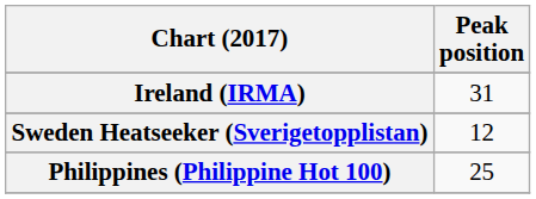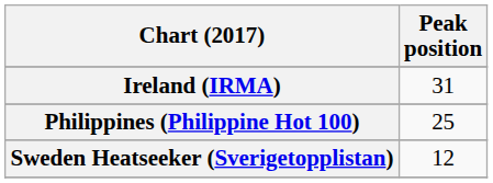 <table class="wikitable sortable plainrowheaders" style="text-align:center;">
 <tr>
 <th>Chart (2017)</th>
 <th>Peak<br>position</th>
 </tr>
 <tr>
 </tr>
 <tr>
 </tr>
 <tr>
 </tr>
 <tr>
 </tr>
 <tr>
 </tr>
 <tr>
 </tr>
 <tr>
 <th scope="row">Ireland (<a href='#'>IRMA</a>)</th>
 <td>31</td>
 </tr>
 <tr>
 </tr>
 <tr>
 </tr>
 <tr>
+<th scope="row">Philippines (<a href='#'>Philippine Hot 100</a>)</th>
+<td>25</td>
+</tr>
+<tr>
+</tr>
+<tr>
+</tr>
+<tr>
+</tr>
+<tr>
+</tr>
+<tr>
 <th scope="row">Sweden Heatseeker (<a href='#'>Sverigetopplistan</a>)</th>
 <td>12</td>
 </tr>
 <tr>
 </tr>
 <tr>
 </tr>
 <tr>
 </tr>
 <tr>
 </tr>
-<tr>
-<th scope="row">Philippines (<a href='#'>Philippine Hot 100</a>)</th>
-<td>25</td>
-</tr>
-<tr>
-</tr>
-<tr>
-</tr>
-<tr>
-</tr>
-<tr>
-</tr>
 </table>
